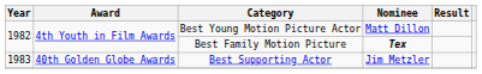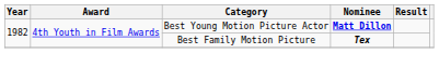 <table class="wikitable plainrowheaders" style="text-align:center;">
 <tr>
 <th>Year</th>
 <th>Award</th>
 <th>Category</th>
 <th>Nominee</th>
 <th>Result</th>
 <th></th>
 </tr>
 <tr>
 <td rowspan="2">1982</td>
 <td rowspan="2"><a href='#'>4th Youth in Film Awards</a></td>
 <td>Best Young Motion Picture Actor</td>
-<td><a href='#'>Matt Dillon</a></td>
+<td><strong><a href='#'>Matt Dillon</a></strong></td>
 <td></td>
 <td rowspan="2"></td>
 </tr>
 <tr>
 <td>Best Family Motion Picture</td>
 <td><strong><em>Tex</em></strong></td>
 <td></td>
 </tr>
 <tr>
-<td>1983</td>
-<td><a href='#'>40th Golden Globe Awards</a></td>
-<td><a href='#'>Best Supporting Actor</a></td>
-<td><a href='#'>Jim Metzler</a></td>
-<td></td>
-<td></td>
-</tr>
-<tr>
 </tr>
 </table>
